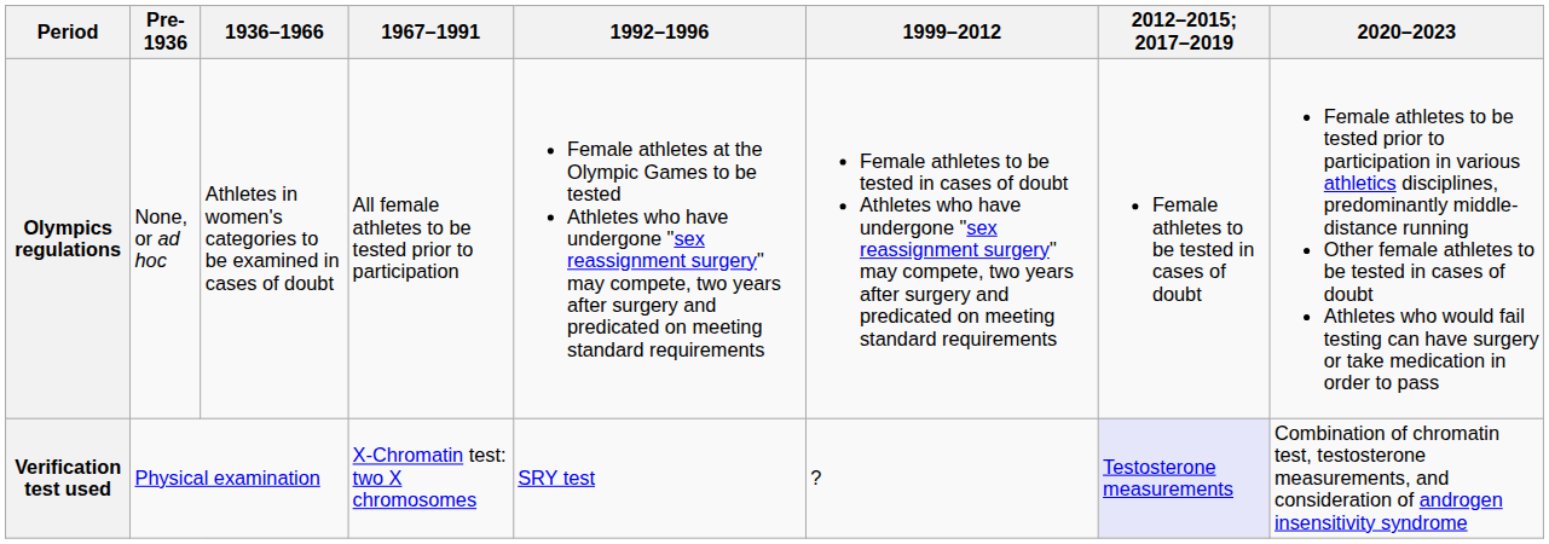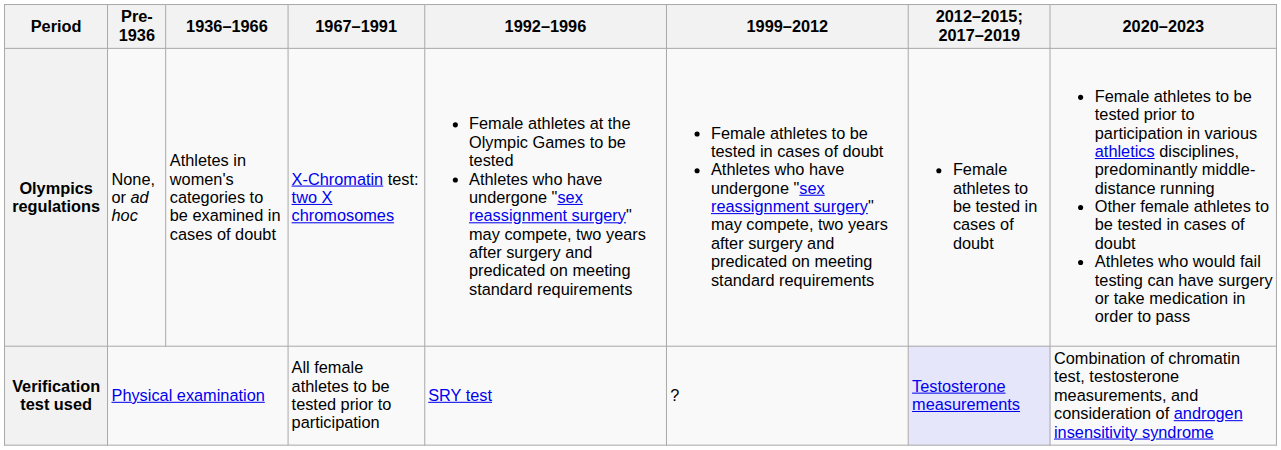 <table class="wikitable">
 <tr>
 <th>Period</th>
 <th>Pre-1936</th>
 <th>1936–1966</th>
 <th>1967–1991</th>
 <th>1992–1996</th>
 <th>1999–2012</th>
 <th>2012–2015; 2017–2019</th>
 <th>2020–2023</th>
 </tr>
 <tr>
 <th>Olympics regulations</th>
 <td>None, or <em>ad hoc</em></td>
 <td>Athletes in women's categories to be examined in cases of doubt</td>
-<td>All female athletes to be tested prior to participation</td>
+<td><a href='#'>X-Chromatin</a> test: <a href='#'>two X chromosomes</a></td>
 <td><br><ul><li>Female athletes at the Olympic Games to be tested</li><li>Athletes who have undergone "<a href='#'>sex reassignment surgery</a>" may compete, two years after surgery and predicated on meeting standard requirements</li></ul></td>
 <td><br><ul><li>Female athletes to be tested in cases of doubt</li><li>Athletes who have undergone "<a href='#'>sex reassignment surgery</a>" may compete, two years after surgery and predicated on meeting standard requirements</li></ul></td>
 <td><br><ul><li>Female athletes to be tested in cases of doubt</li></ul></td>
 <td><br><ul><li>Female athletes to be tested prior to participation in various <a href='#'>athletics</a> disciplines, predominantly middle-distance running</li><li>Other female athletes to be tested in cases of doubt</li><li>Athletes who would fail testing can have surgery or take medication in order to pass</li></ul></td>
 </tr>
 <tr>
 <th>Verification test used</th>
 <td colspan="2"><a href='#'>Physical examination</a></td>
-<td><a href='#'>X-Chromatin</a> test: <a href='#'>two X chromosomes</a></td>
+<td>All female athletes to be tested prior to participation</td>
 <td><a href='#'>SRY test</a></td>
 <td>?</td>
 <td style="background: lavender;"><a href='#'>Testosterone measurements</a></td>
 <td>Combination of chromatin test, testosterone measurements, and consideration of <a href='#'>androgen insensitivity syndrome</a></td>
 </tr>
 </table>
